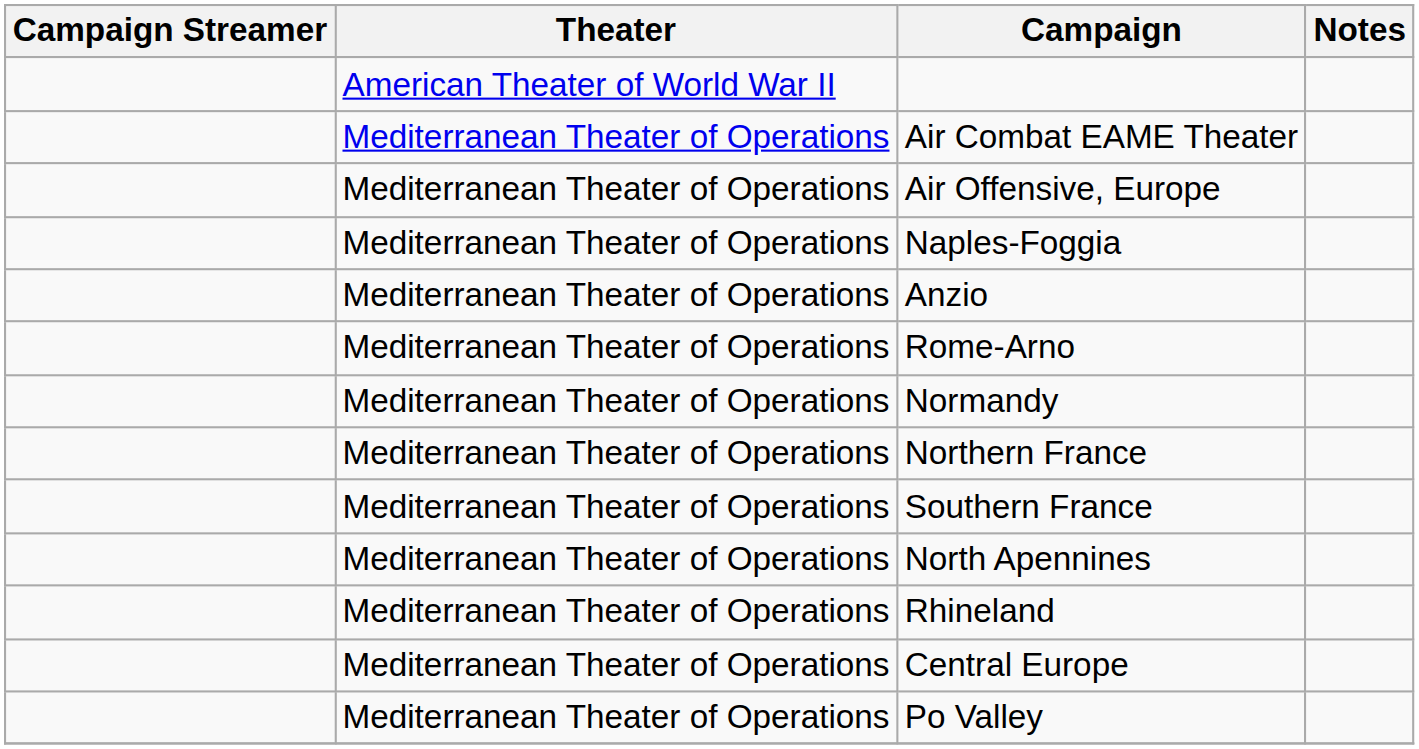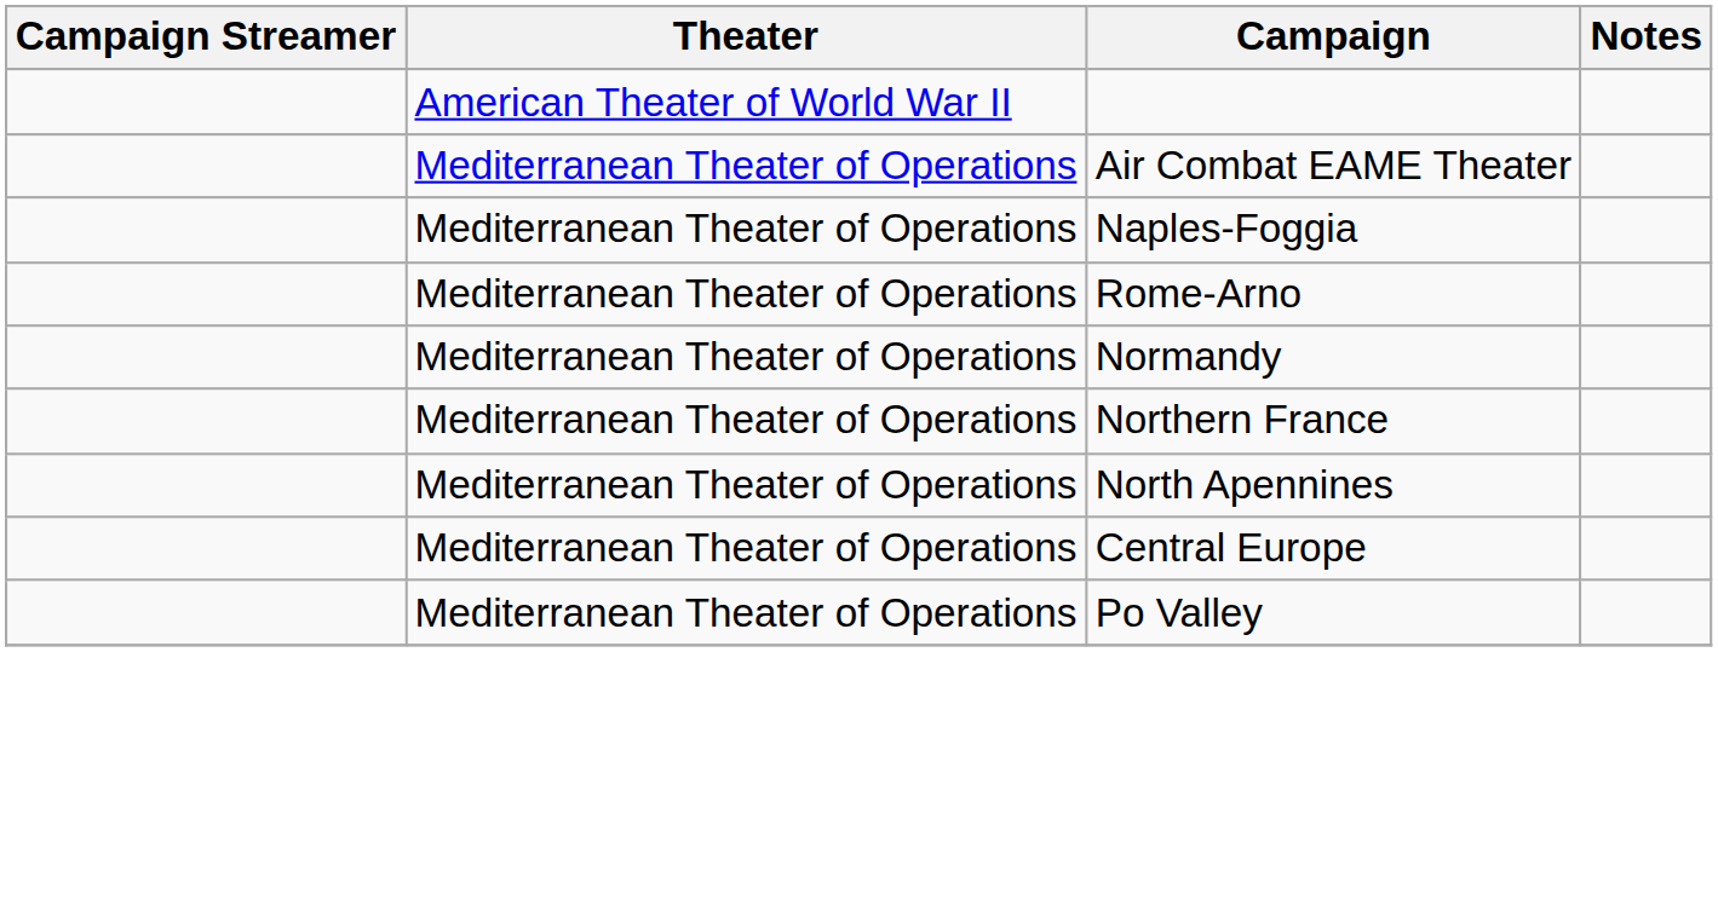 <table class="wikitable">
 <tr>
 <th>Campaign Streamer</th>
 <th>Theater</th>
 <th>Campaign</th>
 <th>Notes</th>
 </tr>
 <tr>
 <td></td>
 <td><a href='#'>American Theater of World War II</a></td>
 <td></td>
 <td></td>
 </tr>
 <tr>
 <td></td>
 <td><a href='#'>Mediterranean Theater of Operations</a></td>
 <td>Air Combat EAME Theater</td>
 <td></td>
 </tr>
 <tr>
 <td></td>
 <td>Mediterranean Theater of Operations</td>
-<td>Air Offensive, Europe</td>
-<td></td>
-</tr>
-<tr>
-<td></td>
-<td>Mediterranean Theater of Operations</td>
 <td>Naples-Foggia</td>
-<td></td>
-</tr>
-<tr>
-<td></td>
-<td>Mediterranean Theater of Operations</td>
-<td>Anzio</td>
 <td></td>
 </tr>
 <tr>
 <td></td>
 <td>Mediterranean Theater of Operations</td>
 <td>Rome-Arno</td>
 <td></td>
 </tr>
 <tr>
 <td></td>
 <td>Mediterranean Theater of Operations</td>
 <td>Normandy</td>
 <td></td>
 </tr>
 <tr>
 <td></td>
 <td>Mediterranean Theater of Operations</td>
 <td>Northern France</td>
 <td></td>
 </tr>
 <tr>
 <td></td>
 <td>Mediterranean Theater of Operations</td>
-<td>Southern France</td>
-<td></td>
-</tr>
-<tr>
-<td></td>
-<td>Mediterranean Theater of Operations</td>
 <td>North Apennines</td>
-<td></td>
-</tr>
-<tr>
-<td></td>
-<td>Mediterranean Theater of Operations</td>
-<td>Rhineland</td>
 <td></td>
 </tr>
 <tr>
 <td></td>
 <td>Mediterranean Theater of Operations</td>
 <td>Central Europe</td>
 <td></td>
 </tr>
 <tr>
 <td></td>
 <td>Mediterranean Theater of Operations</td>
 <td>Po Valley</td>
 <td></td>
 </tr>
 <tr>
 </tr>
 </table>
